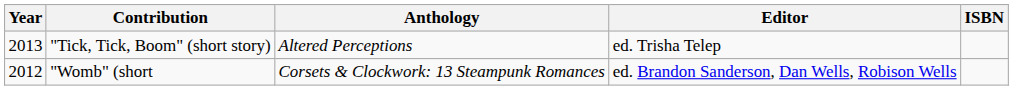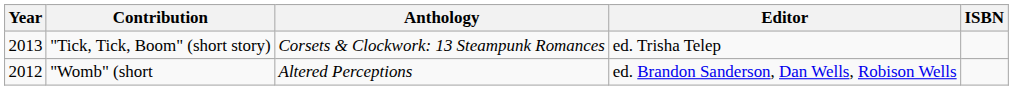 <table class="wikitable">
 <tr>
 <th>Year</th>
 <th>Contribution</th>
 <th>Anthology</th>
 <th>Editor</th>
 <th>ISBN</th>
 </tr>
 <tr>
 <td>2013</td>
 <td>"Tick, Tick, Boom" (short story)</td>
-<td><em>Altered Perceptions</em></td>
+<td><em>Corsets & Clockwork: 13 Steampunk Romances</em></td>
 <td>ed. Trisha Telep</td>
 <td></td>
 </tr>
 <tr>
 <td>2012</td>
 <td>"Womb" (short</td>
-<td><em>Corsets & Clockwork: 13 Steampunk Romances</em></td>
+<td><em>Altered Perceptions</em></td>
 <td>ed. <a href='#'>Brandon Sanderson</a>, <a href='#'>Dan Wells</a>, <a href='#'>Robison Wells</a></td>
 <td></td>
 </tr>
 </table>
